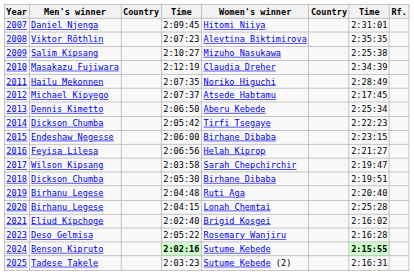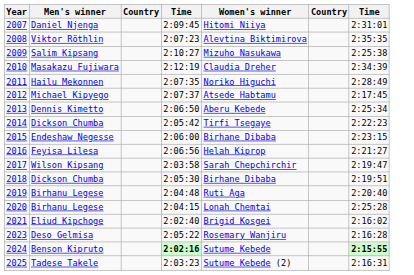 <table class="wikitable sortable">
 <tr>
 <th>Year</th>
 <th>Men's winner</th>
 <th>Country</th>
 <th>Time</th>
 <th>Women's winner</th>
 <th>Country</th>
 <th>Time</th>
-<th class="unsortable">Rf.</th>
 </tr>
 <tr>
 <td><a href='#'>2007</a></td>
 <td><a href='#'>Daniel Njenga</a></td>
 <td></td>
 <td>2:09:45</td>
 <td><a href='#'>Hitomi Niiya</a></td>
 <td></td>
 <td>2:31:01</td>
-<td></td>
 </tr>
 <tr>
 <td><a href='#'>2008</a></td>
 <td><a href='#'>Viktor Röthlin</a></td>
 <td></td>
 <td>2:07:23</td>
 <td><a href='#'>Alevtina Biktimirova</a></td>
 <td></td>
 <td>2:35:35</td>
-<td></td>
 </tr>
 <tr>
 <td><a href='#'>2009</a></td>
 <td><a href='#'>Salim Kipsang</a></td>
 <td></td>
 <td>2:10:27</td>
 <td><a href='#'>Mizuho Nasukawa</a></td>
 <td></td>
 <td>2:25:38</td>
-<td></td>
 </tr>
 <tr>
 <td><a href='#'>2010</a></td>
 <td><a href='#'>Masakazu Fujiwara</a></td>
 <td></td>
 <td>2:12:19</td>
 <td><a href='#'>Claudia Dreher</a></td>
 <td></td>
 <td>2:34:39</td>
-<td></td>
 </tr>
 <tr>
 <td><a href='#'>2011</a></td>
 <td><a href='#'>Hailu Mekonnen</a></td>
 <td></td>
 <td>2:07:35</td>
 <td><a href='#'>Noriko Higuchi</a></td>
 <td></td>
 <td>2:28:49</td>
-<td></td>
 </tr>
 <tr>
 <td><a href='#'>2012</a></td>
 <td><a href='#'>Michael Kipyego</a></td>
 <td></td>
 <td>2:07:37</td>
 <td><a href='#'>Atsede Habtamu</a></td>
 <td></td>
 <td>2:17:45</td>
-<td></td>
 </tr>
 <tr>
 <td><a href='#'>2013</a></td>
 <td><a href='#'>Dennis Kimetto</a></td>
 <td></td>
 <td>2:06:50</td>
 <td><a href='#'>Aberu Kebede</a></td>
 <td></td>
 <td>2:25:34</td>
-<td></td>
 </tr>
 <tr>
 <td><a href='#'>2014</a></td>
 <td><a href='#'>Dickson Chumba</a></td>
 <td></td>
 <td>2:05:42</td>
 <td><a href='#'>Tirfi Tsegaye</a></td>
 <td></td>
 <td>2:22:23</td>
-<td></td>
 </tr>
 <tr>
 <td><a href='#'>2015</a></td>
 <td><a href='#'>Endeshaw Negesse</a></td>
 <td></td>
 <td>2:06:00</td>
 <td><a href='#'>Birhane Dibaba</a></td>
 <td></td>
 <td>2:23:15</td>
-<td></td>
 </tr>
 <tr>
 <td><a href='#'>2016</a></td>
 <td><a href='#'>Feyisa Lilesa</a></td>
 <td></td>
 <td>2:06:56</td>
 <td><a href='#'>Helah Kiprop</a></td>
 <td></td>
 <td>2:21:27</td>
-<td></td>
 </tr>
 <tr>
 <td><a href='#'>2017</a></td>
 <td><a href='#'>Wilson Kipsang</a></td>
 <td></td>
 <td>2:03:58</td>
 <td><a href='#'>Sarah Chepchirchir</a></td>
 <td></td>
 <td>2:19:47</td>
-<td></td>
 </tr>
 <tr>
 <td><a href='#'>2018</a></td>
 <td><a href='#'>Dickson Chumba</a></td>
 <td></td>
 <td>2:05:30</td>
 <td><a href='#'>Birhane Dibaba</a></td>
 <td></td>
 <td>2:19:51</td>
-<td></td>
 </tr>
 <tr>
 <td><a href='#'>2019</a></td>
 <td><a href='#'>Birhanu Legese</a></td>
 <td></td>
 <td>2:04:48</td>
 <td><a href='#'>Ruti Aga</a></td>
 <td></td>
 <td>2:20:40</td>
-<td></td>
 </tr>
 <tr>
 <td><a href='#'>2020</a></td>
 <td><a href='#'>Birhanu Legese</a></td>
 <td></td>
 <td>2:04:15</td>
 <td><a href='#'>Lonah Chemtai</a></td>
 <td></td>
 <td>2:25:28</td>
-<td></td>
 </tr>
 <tr>
 <td><a href='#'>2021</a></td>
 <td><a href='#'>Eliud Kipchoge</a></td>
 <td></td>
 <td>2:02:40</td>
 <td><a href='#'>Brigid Kosgei</a></td>
 <td></td>
 <td>2:16:02</td>
-<td></td>
 </tr>
 <tr>
 <td><a href='#'>2023</a></td>
 <td><a href='#'>Deso Gelmisa</a></td>
 <td></td>
 <td>2:05:22</td>
 <td><a href='#'>Rosemary Wanjiru</a></td>
 <td></td>
 <td>2:16:28</td>
-<td></td>
 </tr>
 <tr>
 <td><a href='#'>2024</a></td>
 <td><a href='#'>Benson Kipruto</a></td>
 <td></td>
 <td style="background:#CCFFCC;"><strong>2:02:16</strong></td>
 <td><a href='#'>Sutume Kebede</a></td>
 <td></td>
 <td style="background:#CCFFCC;"><strong>2:15:55</strong></td>
-<td></td>
 </tr>
 <tr>
 <td><a href='#'>2025</a></td>
 <td><a href='#'>Tadese Takele</a></td>
 <td></td>
 <td>2:03:23</td>
 <td><a href='#'>Sutume Kebede</a> (2)</td>
 <td></td>
 <td>2:16:31</td>
-<td></td>
 </tr>
 </table>
